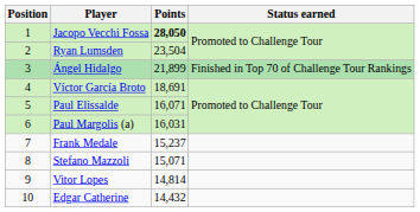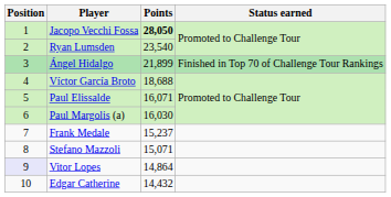 <table class=wikitable>
 <tr>
 <th>Position</th>
 <th>Player</th>
 <th>Points</th>
 <th>Status earned</th>
 </tr>
 <tr style="background:#D0F0C0;">
 <td align=center>1</td>
 <td> <a href='#'>Jacopo Vecchi Fossa</a></td>
 <td align=center><strong>28,050</strong></td>
 <td rowspan=2>Promoted to Challenge Tour</td>
 </tr>
 <tr style="background:#D0F0C0;">
 <td align=center>2</td>
 <td> <a href='#'>Ryan Lumsden</a></td>
-<td align=center>23,504</td>
+<td align=center>23,540</td>
 </tr>
 <tr style="background:#ACE1AF;">
 <td align=center>3</td>
 <td> <a href='#'>Ángel Hidalgo</a></td>
 <td align=center>21,899</td>
 <td>Finished in Top 70 of Challenge Tour Rankings</td>
 </tr>
 <tr style="background:#D0F0C0;">
 <td align=center>4</td>
 <td> <a href='#'>Víctor García Broto</a></td>
-<td align=center>18,691</td>
+<td align=center>18,688</td>
 <td rowspan=3>Promoted to Challenge Tour</td>
 </tr>
 <tr style="background:#D0F0C0;">
 <td align=center>5</td>
 <td> <a href='#'>Paul Elissalde</a></td>
 <td align=center>16,071</td>
 </tr>
 <tr style="background:#D0F0C0;">
 <td align=center>6</td>
 <td> <a href='#'>Paul Margolis</a> (a)</td>
-<td align=center>16,031</td>
+<td align=center>16,030</td>
 </tr>
 <tr>
 <td align=center>7</td>
 <td> <a href='#'>Frank Medale</a></td>
 <td align=center>15,237</td>
 <td></td>
 </tr>
 <tr>
 <td align=center>8</td>
 <td> <a href='#'>Stefano Mazzoli</a></td>
 <td align=center>15,071</td>
 <td></td>
 </tr>
 <tr>
-<td align=center>9</td>
+<td align=center style="background: lavender;">9</td>
 <td> <a href='#'>Vitor Lopes</a></td>
-<td align=center>14,814</td>
+<td align=center>14,864</td>
 <td></td>
 </tr>
 <tr>
 <td align=center>10</td>
 <td> <a href='#'>Edgar Catherine</a></td>
 <td align=center>14,432</td>
 <td></td>
 </tr>
 </table>
